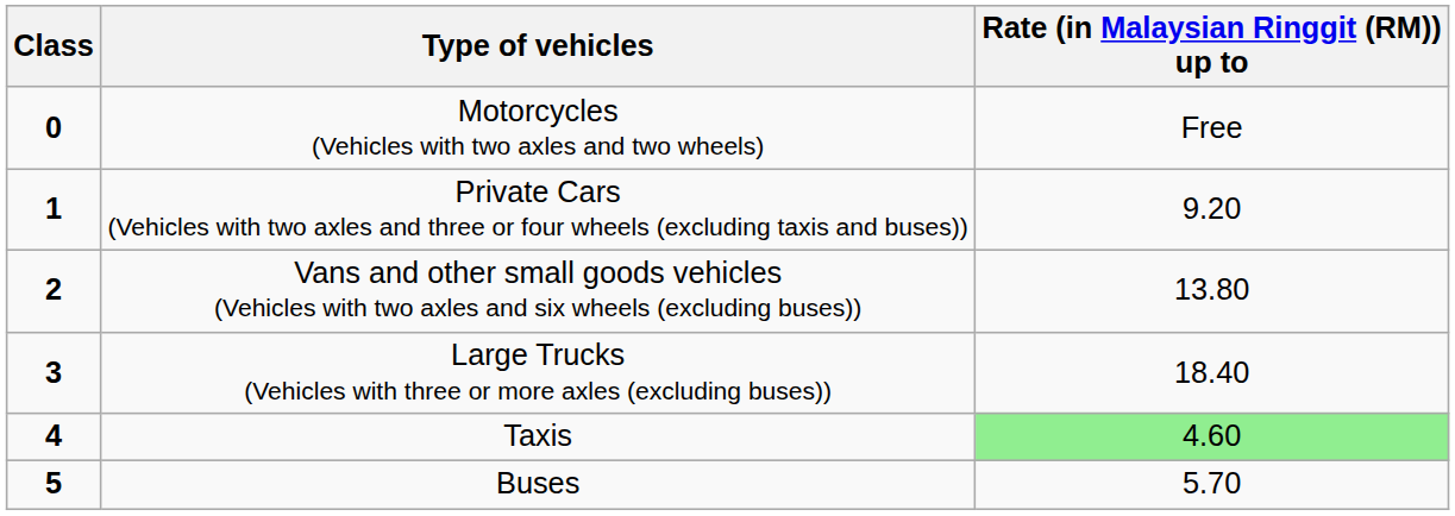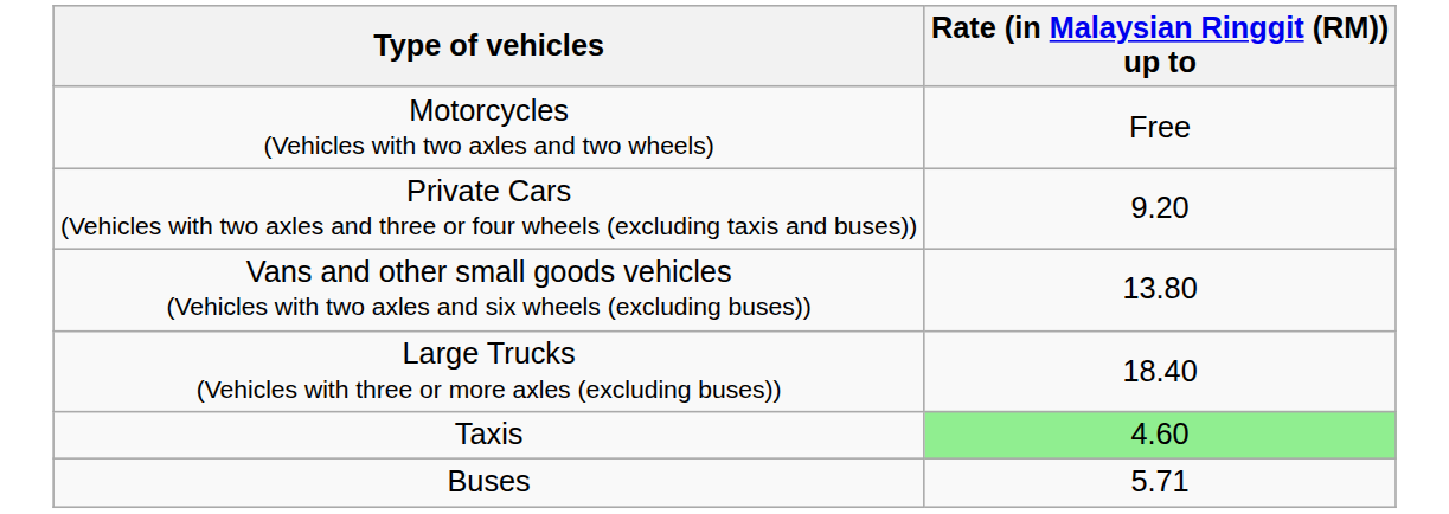 <table class=wikitable style="margin:0 auto;text-align:center">
 <tr>
-<th>Class</th>
 <th>Type of vehicles</th>
 <th>Rate (in <a href='#'>Malaysian Ringgit</a> (RM))<br>up to</th>
 </tr>
 <tr>
-<td><strong>0</strong></td>
 <td>Motorcycles<br><small>(Vehicles with two axles and two wheels)</small></td>
 <td>Free</td>
 </tr>
 <tr>
-<td><strong>1</strong></td>
 <td>Private Cars<br><small>(Vehicles with two axles and three or four wheels (excluding taxis and buses))</small></td>
 <td>9.20</td>
 </tr>
 <tr>
-<td><strong>2</strong></td>
 <td>Vans and other small goods vehicles<br><small>(Vehicles with two axles and six wheels (excluding buses))</small></td>
 <td>13.80</td>
 </tr>
 <tr>
-<td><strong>3</strong></td>
 <td>Large Trucks<br><small>(Vehicles with three or more axles (excluding buses))</small></td>
 <td>18.40</td>
 </tr>
 <tr>
-<td><strong>4</strong></td>
 <td>Taxis</td>
 <td style="background: lightgreen;">4.60</td>
 </tr>
 <tr>
-<td><strong>5</strong></td>
 <td>Buses</td>
-<td>5.70</td>
+<td>5.71</td>
 </tr>
 </table>
